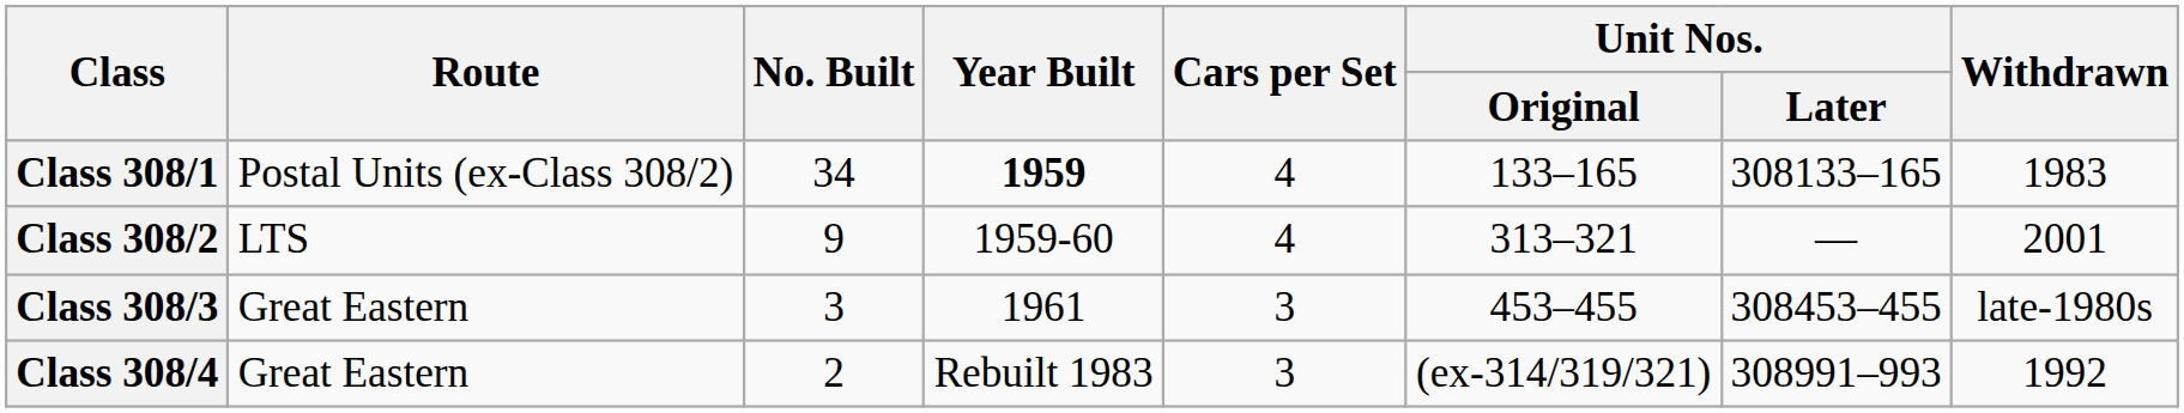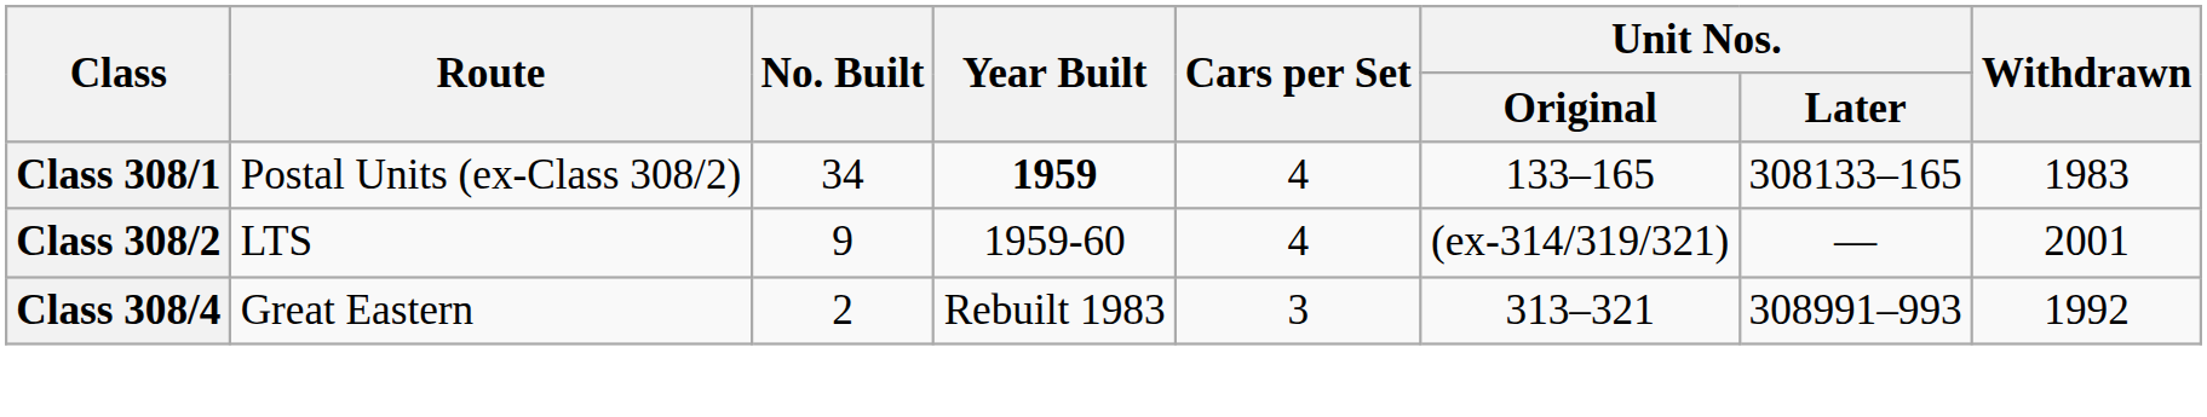 <table class="wikitable" style="text-align:center">
 <tr>
 <th rowspan=2>Class</th>
 <th rowspan=2>Route</th>
 <th rowspan=2>No. Built</th>
 <th rowspan=2>Year Built</th>
 <th rowspan=2>Cars per Set</th>
 <th colspan=2>Unit Nos.</th>
 <th rowspan=2>Withdrawn</th>
 </tr>
 <tr>
 <th>Original</th>
 <th>Later</th>
 </tr>
 <tr>
 <th>Class 308/1</th>
 <td align="left">Postal Units (ex-Class 308/2)</td>
 <td>34</td>
 <td><strong>1959</strong></td>
 <td>4</td>
 <td>133–165</td>
 <td>308133–165</td>
 <td>1983</td>
 </tr>
 <tr>
 <th>Class 308/2</th>
 <td align="left">LTS</td>
 <td>9</td>
 <td>1959-60</td>
 <td>4</td>
-<td>313–321</td>
+<td>(ex-314/319/321)</td>
 <td>—</td>
 <td>2001</td>
-</tr>
-<tr>
-<th>Class 308/3</th>
-<td align="left">Great Eastern</td>
-<td>3</td>
-<td>1961</td>
-<td>3</td>
-<td>453–455</td>
-<td>308453–455</td>
-<td>late-1980s</td>
 </tr>
 <tr>
 <th>Class 308/4</th>
 <td align="left">Great Eastern</td>
 <td>2</td>
 <td>Rebuilt 1983</td>
 <td>3</td>
-<td>(ex-314/319/321)</td>
+<td>313–321</td>
 <td>308991–993</td>
 <td>1992</td>
 </tr>
 </table>
